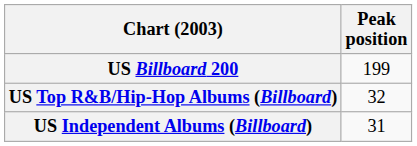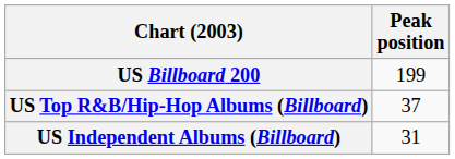 <table class="wikitable sortable plainrowheaders" style="text-align:center">
 <tr>
 <th scope="col">Chart (2003)</th>
 <th scope="col">Peak<br>position</th>
 </tr>
 <tr>
 <th scope="row">US <a href='#'><em>Billboard</em> 200</a></th>
 <td>199</td>
 </tr>
 <tr>
 <th scope="row">US <a href='#'>Top R&B/Hip-Hop Albums</a> (<em><a href='#'>Billboard</a></em>)</th>
-<td>32</td>
+<td>37</td>
 </tr>
 <tr>
 <th scope="row">US <a href='#'>Independent Albums</a> (<em><a href='#'>Billboard</a></em>)</th>
 <td>31</td>
 </tr>
 </table>
